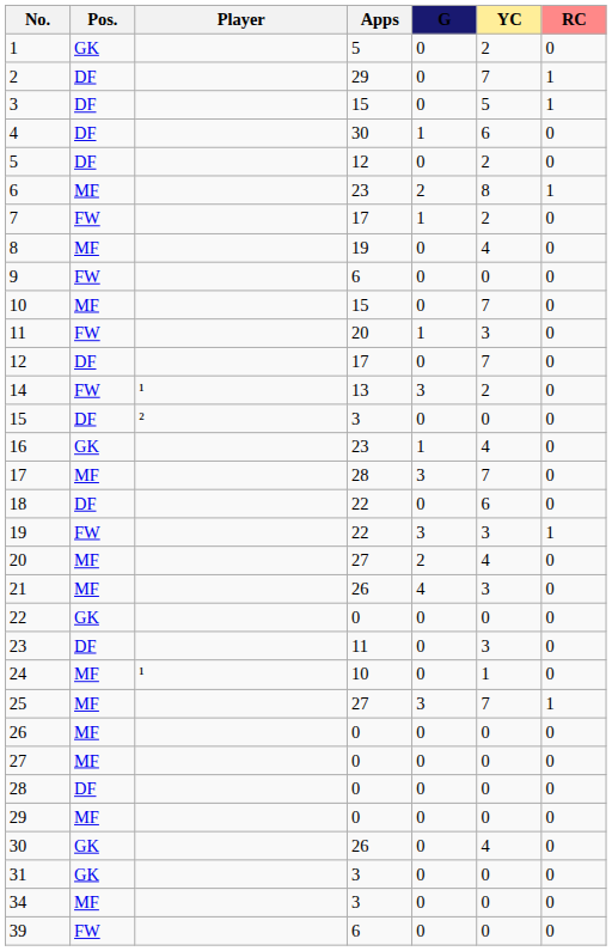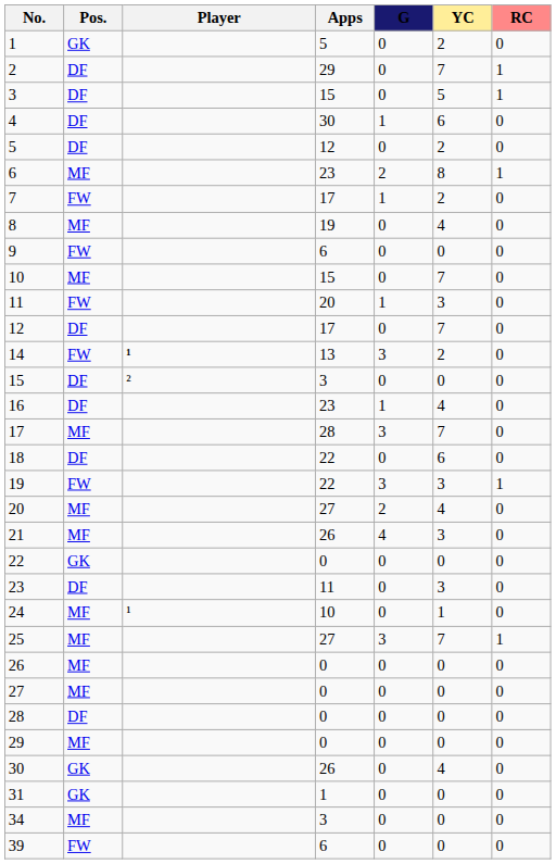 <table class="wikitable sortable" style="font-size: 95%;">
 <tr>
 <th class="sortable" width="50px">No.</th>
 <th width="50px">Pos.</th>
 <th width="180px">Player</th>
 <th width="50px">Apps</th>
 <th width="50px" style="background: #191970"><span> G</span></th>
 <th width="50px" style="background: #FFEE99"> YC</th>
 <th width="50px" style="background: #FF8888"> RC</th>
 </tr>
 <tr>
 <td>1</td>
 <td><a href='#'>GK</a></td>
 <td>  </td>
 <td>5</td>
 <td>0</td>
 <td>2</td>
 <td>0</td>
 </tr>
 <tr --->
 <td>2</td>
 <td><a href='#'>DF</a></td>
 <td>  </td>
 <td>29</td>
 <td>0</td>
 <td>7</td>
 <td>1</td>
 </tr>
 <tr --->
 <td>3</td>
 <td><a href='#'>DF</a></td>
 <td> </td>
 <td>15</td>
 <td>0</td>
 <td>5</td>
 <td>1</td>
 </tr>
 <tr --->
 <td>4</td>
 <td><a href='#'>DF</a></td>
 <td>  </td>
 <td>30</td>
 <td>1</td>
 <td>6</td>
 <td>0</td>
 </tr>
 <tr --->
 <td>5</td>
 <td><a href='#'>DF</a></td>
 <td>  </td>
 <td>12</td>
 <td>0</td>
 <td>2</td>
 <td>0</td>
 </tr>
 <tr --->
 <td>6</td>
 <td><a href='#'>MF</a></td>
 <td>  </td>
 <td>23</td>
 <td>2</td>
 <td>8</td>
 <td>1</td>
 </tr>
 <tr --->
 <td>7</td>
 <td><a href='#'>FW</a></td>
 <td>  </td>
 <td>17</td>
 <td>1</td>
 <td>2</td>
 <td>0</td>
 </tr>
 <tr --->
 <td>8</td>
 <td><a href='#'>MF</a></td>
 <td>  </td>
 <td>19</td>
 <td>0</td>
 <td>4</td>
 <td>0</td>
 </tr>
 <tr --->
 <td>9</td>
 <td><a href='#'>FW</a></td>
 <td>  </td>
 <td>6</td>
 <td>0</td>
 <td>0</td>
 <td>0</td>
 </tr>
 <tr --->
 <td>10</td>
 <td><a href='#'>MF</a></td>
 <td> </td>
 <td>15</td>
 <td>0</td>
 <td>7</td>
 <td>0</td>
 </tr>
 <tr --->
 <td>11</td>
 <td><a href='#'>FW</a></td>
 <td> </td>
 <td>20</td>
 <td>1</td>
 <td>3</td>
 <td>0</td>
 </tr>
 <tr --->
 <td>12</td>
 <td><a href='#'>DF</a></td>
 <td> </td>
 <td>17</td>
 <td>0</td>
 <td>7</td>
 <td>0</td>
 </tr>
 <tr --->
 <td>14</td>
 <td><a href='#'>FW</a></td>
-<td> ¹</td>
+<td><strong> ¹</strong></td>
 <td>13</td>
 <td>3</td>
 <td>2</td>
 <td>0</td>
 </tr>
 <tr --->
 <td>15</td>
 <td><a href='#'>DF</a></td>
 <td> ²</td>
 <td>3</td>
 <td>0</td>
 <td>0</td>
 <td>0</td>
 </tr>
 <tr --->
 <td>16</td>
-<td><a href='#'>GK</a></td>
+<td><a href='#'>DF</a></td>
 <td> </td>
 <td>23</td>
 <td>1</td>
 <td>4</td>
 <td>0</td>
 </tr>
 <tr --->
 <td>17</td>
 <td><a href='#'>MF</a></td>
 <td> </td>
 <td>28</td>
 <td>3</td>
 <td>7</td>
 <td>0</td>
 </tr>
 <tr --->
 <td>18</td>
 <td><a href='#'>DF</a></td>
 <td> </td>
 <td>22</td>
 <td>0</td>
 <td>6</td>
 <td>0</td>
 </tr>
 <tr --->
 <td>19</td>
 <td><a href='#'>FW</a></td>
 <td> </td>
 <td>22</td>
 <td>3</td>
 <td>3</td>
 <td>1</td>
 </tr>
 <tr --->
 <td>20</td>
 <td><a href='#'>MF</a></td>
 <td> </td>
 <td>27</td>
 <td>2</td>
 <td>4</td>
 <td>0</td>
 </tr>
 <tr --->
 <td>21</td>
 <td><a href='#'>MF</a></td>
 <td> </td>
 <td>26</td>
 <td>4</td>
 <td>3</td>
 <td>0</td>
 </tr>
 <tr --->
 <td>22</td>
 <td><a href='#'>GK</a></td>
 <td>  </td>
 <td>0</td>
 <td>0</td>
 <td>0</td>
 <td>0</td>
 </tr>
 <tr --->
 <td>23</td>
 <td><a href='#'>DF</a></td>
 <td>  </td>
 <td>11</td>
 <td>0</td>
 <td>3</td>
 <td>0</td>
 </tr>
 <tr --->
 <td>24</td>
 <td><a href='#'>MF</a></td>
 <td> ¹</td>
 <td>10</td>
 <td>0</td>
 <td>1</td>
 <td>0</td>
 </tr>
 <tr --->
 <td>25</td>
 <td><a href='#'>MF</a></td>
 <td>  </td>
 <td>27</td>
 <td>3</td>
 <td>7</td>
 <td>1</td>
 </tr>
 <tr --->
 <td>26</td>
 <td><a href='#'>MF</a></td>
 <td>  </td>
 <td>0</td>
 <td>0</td>
 <td>0</td>
 <td>0</td>
 </tr>
 <tr --->
 <td>27</td>
 <td><a href='#'>MF</a></td>
 <td>  </td>
 <td>0</td>
 <td>0</td>
 <td>0</td>
 <td>0</td>
 </tr>
 <tr --->
 <td>28</td>
 <td><a href='#'>DF</a></td>
 <td> </td>
 <td>0</td>
 <td>0</td>
 <td>0</td>
 <td>0</td>
 </tr>
 <tr --->
 <td>29</td>
 <td><a href='#'>MF</a></td>
 <td> </td>
 <td>0</td>
 <td>0</td>
 <td>0</td>
 <td>0</td>
 </tr>
 <tr --->
 <td>30</td>
 <td><a href='#'>GK</a></td>
 <td> </td>
 <td>26</td>
 <td>0</td>
 <td>4</td>
 <td>0</td>
 </tr>
 <tr --->
 <td>31</td>
 <td><a href='#'>GK</a></td>
 <td>  </td>
-<td>3</td>
+<td>1</td>
 <td>0</td>
 <td>0</td>
 <td>0</td>
 </tr>
 <tr --->
 <td>34</td>
 <td><a href='#'>MF</a></td>
 <td>  </td>
 <td>3</td>
 <td>0</td>
 <td>0</td>
 <td>0</td>
 </tr>
 <tr --->
 <td>39</td>
 <td><a href='#'>FW</a></td>
 <td>  </td>
 <td>6</td>
 <td>0</td>
 <td>0</td>
 <td>0</td>
 </tr>
 </table>
